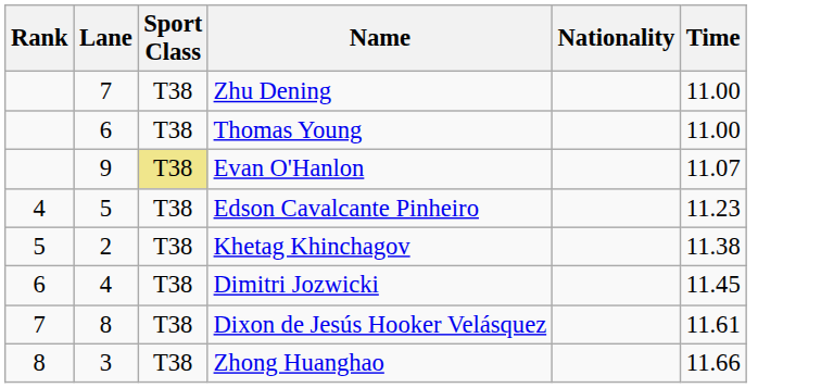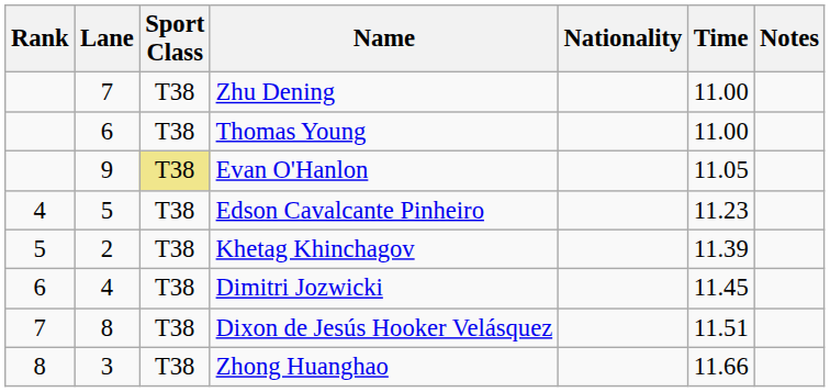 <table class="wikitable sortable" style="text-align:center">
 <tr>
 <th>Rank</th>
 <th>Lane</th>
 <th>Sport<br>Class</th>
 <th>Name</th>
 <th>Nationality</th>
 <th>Time</th>
+<th>Notes</th>
 </tr>
 <tr>
 <td></td>
 <td>7</td>
 <td>T38</td>
 <td align=left><a href='#'>Zhu Dening</a></td>
 <td align=left></td>
 <td>11.00</td>
+<td></td>
 </tr>
 <tr>
 <td></td>
 <td>6</td>
 <td>T38</td>
 <td align=left><a href='#'>Thomas Young</a></td>
 <td align=left></td>
 <td>11.00</td>
+<td></td>
 </tr>
 <tr>
 <td></td>
 <td>9</td>
 <td style="background: khaki;">T38</td>
 <td align=left><a href='#'>Evan O'Hanlon</a></td>
 <td align=left></td>
-<td>11.07</td>
+<td>11.05</td>
+<td></td>
 </tr>
 <tr>
 <td>4</td>
 <td>5</td>
 <td>T38</td>
 <td align=left><a href='#'>Edson Cavalcante Pinheiro</a></td>
 <td align=left></td>
 <td>11.23</td>
+<td></td>
 </tr>
 <tr>
 <td>5</td>
 <td>2</td>
 <td>T38</td>
 <td align=left><a href='#'>Khetag Khinchagov</a></td>
 <td align=left></td>
-<td>11.38</td>
+<td>11.39</td>
+<td></td>
 </tr>
 <tr>
 <td>6</td>
 <td>4</td>
 <td>T38</td>
 <td align=left><a href='#'>Dimitri Jozwicki</a></td>
 <td align=left></td>
 <td>11.45</td>
+<td></td>
 </tr>
 <tr>
 <td>7</td>
 <td>8</td>
 <td>T38</td>
 <td align=left><a href='#'>Dixon de Jesús Hooker Velásquez</a></td>
 <td align=left></td>
-<td>11.61</td>
+<td>11.51</td>
+<td></td>
 </tr>
 <tr>
 <td>8</td>
 <td>3</td>
 <td>T38</td>
 <td align=left><a href='#'>Zhong Huanghao</a></td>
 <td align=left></td>
 <td>11.66</td>
+<td></td>
 </tr>
 </table>
